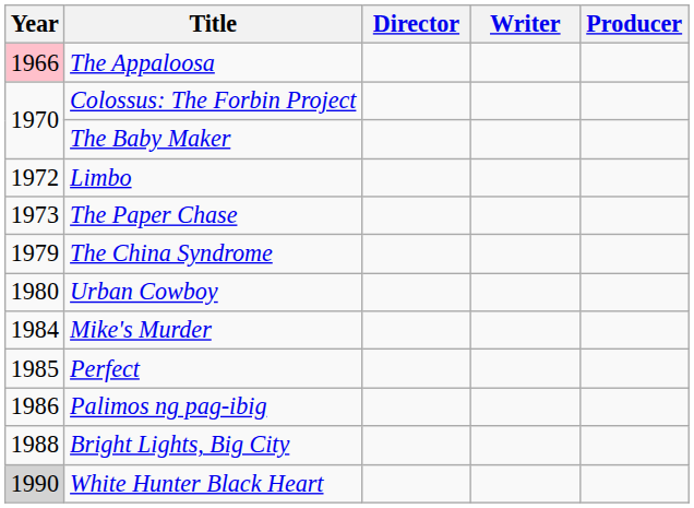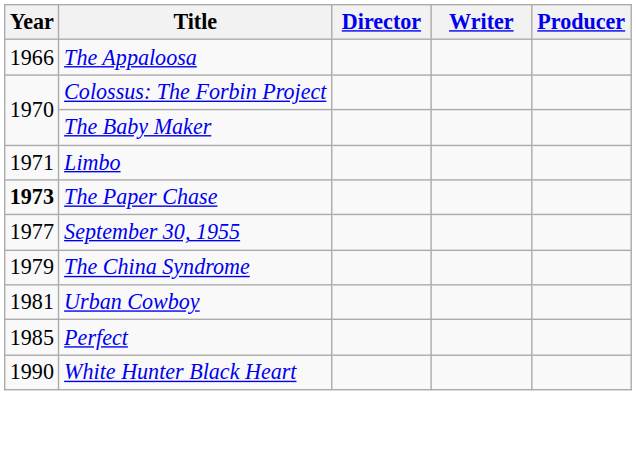 <table class="wikitable">
 <tr>
 <th>Year</th>
 <th>Title</th>
 <th width=65><a href='#'>Director</a></th>
 <th width=65><a href='#'>Writer</a></th>
 <th width=65><a href='#'>Producer</a></th>
 </tr>
 <tr>
-<td style="background: pink;">1966</td>
+<td>1966</td>
 <td><em><a href='#'>The Appaloosa</a></em></td>
 <td></td>
 <td></td>
 <td></td>
 </tr>
 <tr>
 <td rowspan="2">1970</td>
 <td><em><a href='#'>Colossus: The Forbin Project</a></em></td>
 <td></td>
 <td></td>
 <td></td>
 </tr>
 <tr>
 <td><em><a href='#'>The Baby Maker</a></em></td>
 <td></td>
 <td></td>
 <td></td>
 </tr>
 <tr>
-<td>1972</td>
+<td>1971</td>
 <td><em><a href='#'>Limbo</a></em></td>
 <td></td>
 <td></td>
 <td></td>
 </tr>
 <tr>
-<td>1973</td>
+<td><strong>1973</strong></td>
 <td><em><a href='#'>The Paper Chase</a></em></td>
+<td></td>
+<td></td>
+<td></td>
+</tr>
+<tr>
+<td>1977</td>
+<td><em><a href='#'>September 30, 1955</a></em></td>
 <td></td>
 <td></td>
 <td></td>
 </tr>
 <tr>
 <td>1979</td>
 <td><em><a href='#'>The China Syndrome</a></em></td>
 <td></td>
 <td></td>
 <td></td>
 </tr>
 <tr>
-<td>1980</td>
+<td>1981</td>
 <td><em><a href='#'>Urban Cowboy</a></em></td>
-<td></td>
-<td></td>
-<td></td>
-</tr>
-<tr>
-<td>1984</td>
-<td><em><a href='#'>Mike's Murder</a></em></td>
 <td></td>
 <td></td>
 <td></td>
 </tr>
 <tr>
 <td>1985</td>
 <td><em><a href='#'>Perfect</a></em></td>
 <td></td>
 <td></td>
 <td></td>
 </tr>
 <tr>
-<td>1986</td>
-<td><em><a href='#'>Palimos ng pag-ibig</a></em></td>
-<td></td>
-<td></td>
-<td></td>
-</tr>
-<tr>
-<td>1988</td>
-<td><em><a href='#'>Bright Lights, Big City</a></em></td>
-<td></td>
-<td></td>
-<td></td>
-</tr>
-<tr>
-<td style="background: lightgrey;">1990</td>
+<td>1990</td>
 <td><em><a href='#'>White Hunter Black Heart</a></em></td>
 <td></td>
 <td></td>
 <td></td>
 </tr>
 </table>
